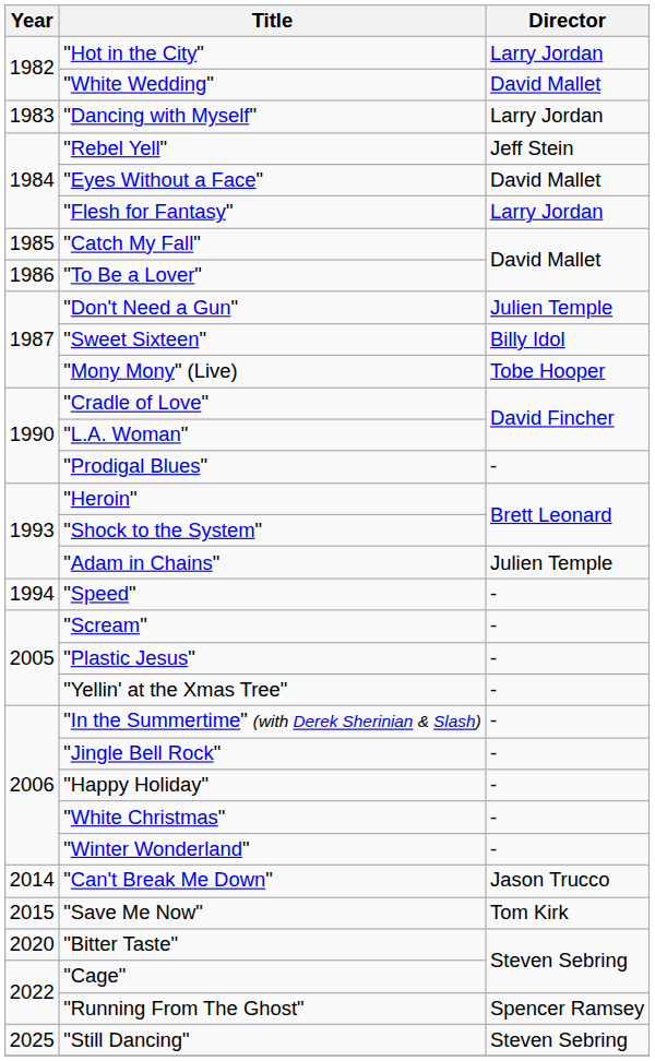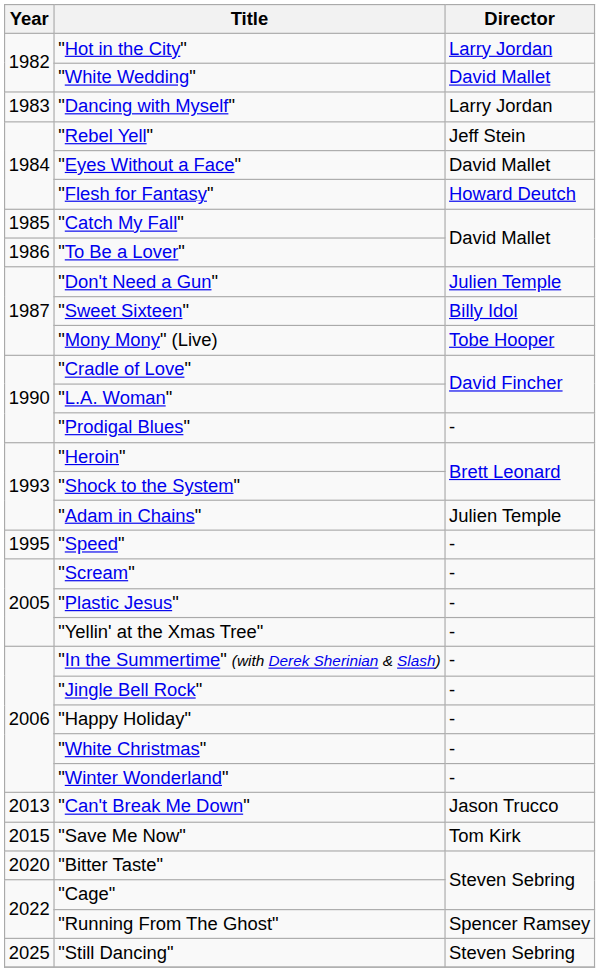 <table class="wikitable">
 <tr>
 <th>Year</th>
 <th>Title</th>
 <th>Director</th>
 </tr>
 <tr>
 <td rowspan="2">1982</td>
 <td>"<a href='#'>Hot in the City</a>"</td>
 <td><a href='#'>Larry Jordan</a></td>
 </tr>
 <tr>
 <td>"<a href='#'>White Wedding</a>"</td>
 <td><a href='#'>David Mallet</a></td>
 </tr>
 <tr>
 <td>1983</td>
 <td>"<a href='#'>Dancing with Myself</a>"</td>
 <td>Larry Jordan</td>
 </tr>
 <tr>
 <td rowspan="3">1984</td>
 <td>"<a href='#'>Rebel Yell</a>"</td>
 <td>Jeff Stein</td>
 </tr>
 <tr>
 <td>"<a href='#'>Eyes Without a Face</a>"</td>
 <td>David Mallet</td>
 </tr>
 <tr>
 <td>"<a href='#'>Flesh for Fantasy</a>"</td>
-<td><a href='#'>Larry Jordan</a></td>
+<td><a href='#'>Howard Deutch</a></td>
 </tr>
 <tr>
 <td>1985</td>
 <td>"<a href='#'>Catch My Fall</a>"</td>
 <td rowspan="2">David Mallet</td>
 </tr>
 <tr>
 <td>1986</td>
 <td>"<a href='#'>To Be a Lover</a>"</td>
 </tr>
 <tr>
 <td rowspan="3">1987</td>
 <td>"<a href='#'>Don't Need a Gun</a>"</td>
 <td><a href='#'>Julien Temple</a></td>
 </tr>
 <tr>
 <td>"<a href='#'>Sweet Sixteen</a>"</td>
 <td><a href='#'>Billy Idol</a></td>
 </tr>
 <tr>
 <td>"<a href='#'>Mony Mony</a>" (Live)</td>
 <td><a href='#'>Tobe Hooper</a></td>
 </tr>
 <tr>
 <td rowspan="3">1990</td>
 <td>"<a href='#'>Cradle of Love</a>"</td>
 <td rowspan="2"><a href='#'>David Fincher</a></td>
 </tr>
 <tr>
 <td>"<a href='#'>L.A. Woman</a>"</td>
 </tr>
 <tr>
 <td>"<a href='#'>Prodigal Blues</a>"</td>
 <td>-</td>
 </tr>
 <tr>
 <td rowspan="3">1993</td>
 <td>"<a href='#'>Heroin</a>"</td>
 <td rowspan="2"><a href='#'>Brett Leonard</a></td>
 </tr>
 <tr>
 <td>"<a href='#'>Shock to the System</a>"</td>
 </tr>
 <tr>
 <td>"<a href='#'>Adam in Chains</a>"</td>
 <td>Julien Temple</td>
 </tr>
 <tr>
-<td>1994</td>
+<td>1995</td>
 <td>"<a href='#'>Speed</a>"</td>
 <td>-</td>
 </tr>
 <tr>
 <td rowspan="3">2005</td>
 <td>"<a href='#'>Scream</a>"</td>
 <td>-</td>
 </tr>
 <tr>
 <td>"<a href='#'>Plastic Jesus</a>"</td>
 <td>-</td>
 </tr>
 <tr>
 <td>"Yellin' at the Xmas Tree"</td>
 <td>-</td>
 </tr>
 <tr>
 <td rowspan="5">2006</td>
 <td>"<a href='#'>In the Summertime</a>" <small><em>(with <a href='#'>Derek Sherinian</a> & <a href='#'>Slash</a>)</em></small></td>
 <td>-</td>
 </tr>
 <tr>
 <td>"<a href='#'>Jingle Bell Rock</a>"</td>
 <td>-</td>
 </tr>
 <tr>
 <td>"Happy Holiday"</td>
 <td>-</td>
 </tr>
 <tr>
 <td>"<a href='#'>White Christmas</a>"</td>
 <td>-</td>
 </tr>
 <tr>
 <td>"<a href='#'>Winter Wonderland</a>"</td>
 <td>-</td>
 </tr>
 <tr>
-<td>2014</td>
+<td>2013</td>
 <td>"<a href='#'>Can't Break Me Down</a>"</td>
 <td>Jason Trucco</td>
 </tr>
 <tr>
 <td>2015</td>
 <td>"Save Me Now"</td>
 <td>Tom Kirk</td>
 </tr>
 <tr>
 <td>2020</td>
 <td>"Bitter Taste"</td>
 <td rowspan="2">Steven Sebring</td>
 </tr>
 <tr>
 <td rowspan="2">2022</td>
 <td>"Cage"</td>
 </tr>
 <tr>
 <td>"Running From The Ghost"</td>
 <td>Spencer Ramsey</td>
 </tr>
 <tr>
 <td>2025</td>
 <td>"Still Dancing"</td>
 <td>Steven Sebring</td>
 </tr>
 <tr>
 </tr>
 </table>
